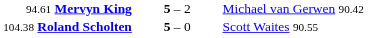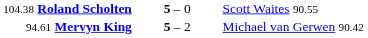 <table style="text-align:center">
 <tr>
 <th width=223></th>
 <th width=100></th>
 <th width=223></th>
 </tr>
 <tr>
+<td align=right><small>104.38</small> <strong><a href='#'>Roland Scholten</a></strong> </td>
+<td><strong>5</strong> – 0</td>
+<td align=left> <a href='#'>Scott Waites</a> <small>90.55</small></td>
+</tr>
+<tr>
 <td align=right><small>94.61</small> <strong><a href='#'>Mervyn King</a></strong> </td>
 <td><strong>5</strong> – 2</td>
 <td align=left> <a href='#'>Michael van Gerwen</a> <small>90.42</small></td>
 </tr>
-<tr>
-<td align=right><small>104.38</small> <strong><a href='#'>Roland Scholten</a></strong> </td>
-<td><strong>5</strong> – 0</td>
-<td align=left> <a href='#'>Scott Waites</a> <small>90.55</small></td>
-</tr>
 </table>
